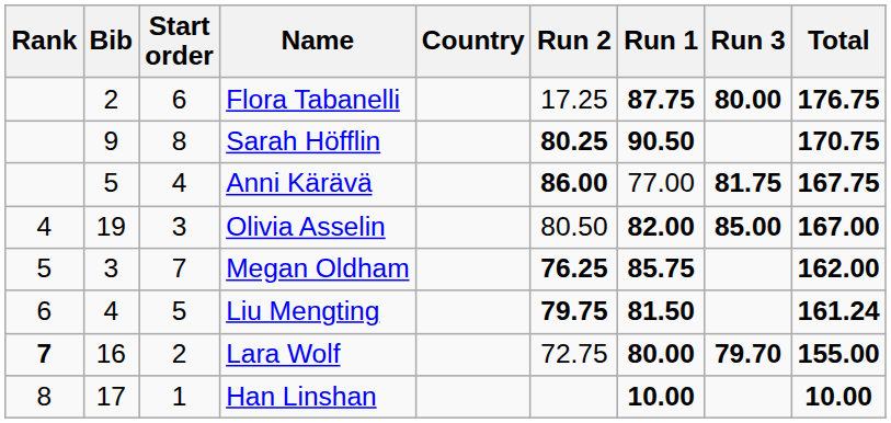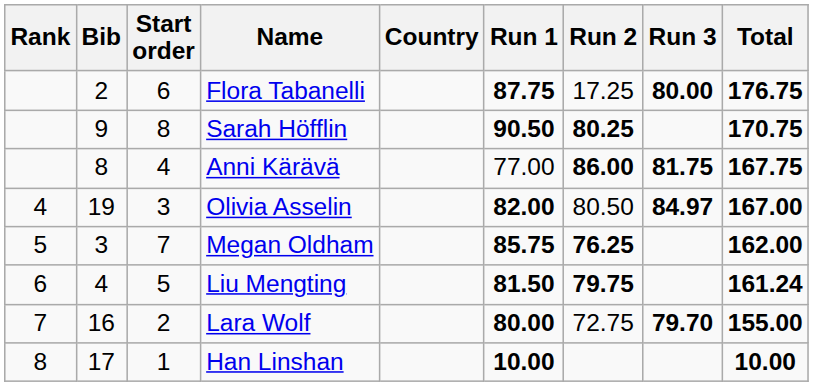 <table class="wikitable sortable" style="text-align:center">
 <tr>
 <th>Rank</th>
 <th>Bib</th>
 <th>Start<br>order</th>
 <th>Name</th>
 <th>Country</th>
+<th>Run 1</th>
 <th>Run 2</th>
-<th>Run 1</th>
 <th>Run 3</th>
 <th>Total</th>
 </tr>
 <tr>
 <td></td>
 <td>2</td>
 <td>6</td>
 <td align=left><a href='#'>Flora Tabanelli</a></td>
 <td align=left></td>
+<td><strong>87.75</strong></td>
 <td>17.25</td>
-<td><strong>87.75</strong></td>
 <td><strong>80.00</strong></td>
 <td><strong>176.75</strong></td>
 </tr>
 <tr>
 <td></td>
 <td>9</td>
 <td>8</td>
 <td align=left><a href='#'>Sarah Höfflin</a></td>
 <td align=left></td>
+<td><strong>90.50</strong></td>
 <td><strong>80.25</strong></td>
-<td><strong>90.50</strong></td>
 <td></td>
 <td><strong>170.75</strong></td>
 </tr>
 <tr>
 <td></td>
-<td>5</td>
+<td>8</td>
 <td>4</td>
 <td align=left><a href='#'>Anni Kärävä</a></td>
 <td align=left></td>
+<td>77.00</td>
 <td><strong>86.00</strong></td>
-<td>77.00</td>
 <td><strong>81.75</strong></td>
 <td><strong>167.75</strong></td>
 </tr>
 <tr>
 <td>4</td>
 <td>19</td>
 <td>3</td>
 <td align=left><a href='#'>Olivia Asselin</a></td>
 <td align=left></td>
+<td><strong>82.00</strong></td>
 <td>80.50</td>
-<td><strong>82.00</strong></td>
-<td><strong>85.00</strong></td>
+<td><strong>84.97</strong></td>
 <td><strong>167.00</strong></td>
 </tr>
 <tr>
 <td>5</td>
 <td>3</td>
 <td>7</td>
 <td align=left><a href='#'>Megan Oldham</a></td>
 <td align=left></td>
+<td><strong>85.75</strong></td>
 <td><strong>76.25</strong></td>
-<td><strong>85.75</strong></td>
 <td></td>
 <td><strong>162.00</strong></td>
 </tr>
 <tr>
 <td>6</td>
 <td>4</td>
 <td>5</td>
 <td align=left><a href='#'>Liu Mengting</a></td>
 <td align=left></td>
+<td><strong>81.50</strong></td>
 <td><strong>79.75</strong></td>
-<td><strong>81.50</strong></td>
 <td></td>
 <td><strong>161.24</strong></td>
 </tr>
 <tr>
-<td><strong>7</strong></td>
+<td>7</td>
 <td>16</td>
 <td>2</td>
 <td align=left><a href='#'>Lara Wolf</a></td>
 <td align=left></td>
+<td><strong>80.00</strong></td>
 <td>72.75</td>
-<td><strong>80.00</strong></td>
 <td><strong>79.70</strong></td>
 <td><strong>155.00</strong></td>
 </tr>
 <tr>
 <td>8</td>
 <td>17</td>
 <td>1</td>
 <td align=left><a href='#'>Han Linshan</a></td>
 <td align=left></td>
+<td><strong>10.00</strong></td>
 <td></td>
-<td><strong>10.00</strong></td>
 <td></td>
 <td><strong>10.00</strong></td>
 </tr>
 </table>
